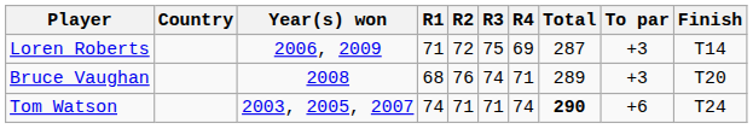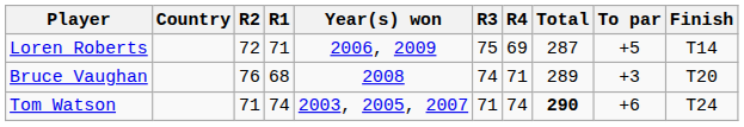 <table class="wikitable" style="text-align:center">
 <tr>
 <th>Player</th>
 <th>Country</th>
+<th>R2</th>
+<th>R1</th>
 <th>Year(s) won</th>
-<th>R1</th>
-<th>R2</th>
 <th>R3</th>
 <th>R4</th>
 <th>Total</th>
 <th>To par</th>
 <th>Finish</th>
 </tr>
 <tr>
 <td align=left><a href='#'>Loren Roberts</a></td>
 <td align=left></td>
+<td>72</td>
+<td>71</td>
 <td><a href='#'>2006</a>, <a href='#'>2009</a></td>
-<td>71</td>
-<td>72</td>
 <td>75</td>
 <td>69</td>
 <td>287</td>
-<td>+3</td>
+<td>+5</td>
 <td>T14</td>
 </tr>
 <tr>
 <td align=left><a href='#'>Bruce Vaughan</a></td>
 <td align=left></td>
+<td>76</td>
+<td>68</td>
 <td><a href='#'>2008</a></td>
-<td>68</td>
-<td>76</td>
 <td>74</td>
 <td>71</td>
 <td>289</td>
 <td>+3</td>
 <td>T20</td>
 </tr>
 <tr>
 <td align=left><a href='#'>Tom Watson</a></td>
 <td align=left></td>
+<td>71</td>
+<td>74</td>
 <td><a href='#'>2003</a>, <a href='#'>2005</a>, <a href='#'>2007</a></td>
-<td>74</td>
-<td>71</td>
 <td>71</td>
 <td>74</td>
 <td><strong>290</strong></td>
 <td>+6</td>
 <td>T24</td>
 </tr>
 </table>
